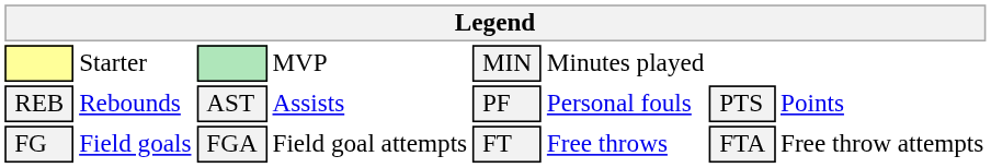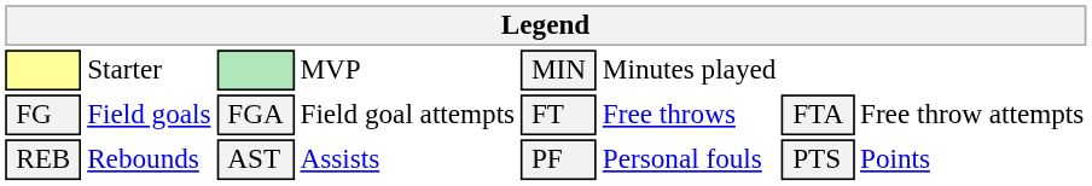 <table class="toccolours" style="font-size: 90%; white-space: nowrap;">
 <tr>
 <th colspan="8" style="background-color: #F2F2F2; border: 1px solid #AAAAAA;">Legend</th>
 </tr>
 <tr>
 <td style="background-color: #FFFF99; border: 1px solid black;"></td>
 <td>Starter</td>
 <td style="background-color: #AFE6BA; border: 1px solid black;"></td>
 <td>MVP</td>
 <td style="background-color: #F2F2F2; border: 1px solid black;"> MIN </td>
 <td>Minutes played</td>
 </tr>
 <tr>
+<td style="background-color: #F2F2F2; border: 1px solid black;"> FG </td>
+<td><a href='#'>Field goals</a></td>
+<td style="background-color: #F2F2F2; border: 1px solid black;"> FGA </td>
+<td>Field goal attempts</td>
+<td style="background-color: #F2F2F2; border: 1px solid black"> FT </td>
+<td><a href='#'>Free throws</a></td>
+<td style="background-color: #F2F2F2; border: 1px solid black;"> FTA </td>
+<td>Free throw attempts</td>
+</tr>
+<tr>
 <td style="background-color: #F2F2F2; border: 1px solid black"> REB </td>
 <td><a href='#'>Rebounds</a></td>
 <td style="background-color: #F2F2F2; border: 1px solid black"> AST </td>
 <td><a href='#'>Assists</a></td>
 <td style="background-color: #F2F2F2; border: 1px solid black;"> PF </td>
 <td><a href='#'>Personal fouls</a></td>
 <td style="background-color: #F2F2F2; border: 1px solid black"> PTS </td>
 <td><a href='#'>Points</a></td>
 </tr>
-<tr>
-<td style="background-color: #F2F2F2; border: 1px solid black;"> FG </td>
-<td><a href='#'>Field goals</a></td>
-<td style="background-color: #F2F2F2; border: 1px solid black;"> FGA </td>
-<td>Field goal attempts</td>
-<td style="background-color: #F2F2F2; border: 1px solid black"> FT </td>
-<td><a href='#'>Free throws</a></td>
-<td style="background-color: #F2F2F2; border: 1px solid black;"> FTA </td>
-<td>Free throw attempts</td>
-</tr>
 </table>
